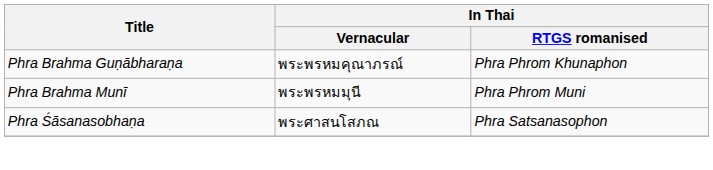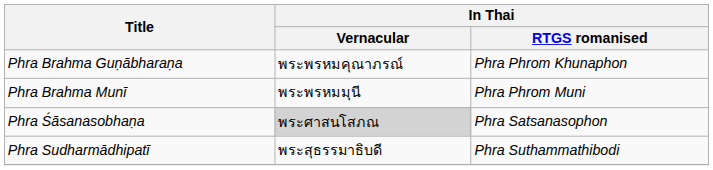 <table class="wikitable" width="50%">
 <tr>
 <th rowspan="2">Title</th>
 <th colspan="2">In Thai</th>
 </tr>
 <tr>
 <th>Vernacular</th>
 <th><a href='#'>RTGS</a> romanised</th>
 </tr>
 <tr>
 <td><em>Phra Brahma Guṇābharaṇa</em></td>
 <td>พระพรหมคุณาภรณ์</td>
 <td><em>Phra Phrom Khunaphon</em></td>
 </tr>
 <tr>
 <td><em>Phra Brahma Munī</em></td>
 <td>พระพรหมมุนี</td>
 <td><em>Phra Phrom Muni</em></td>
 </tr>
 <tr>
 <td><em>Phra Śāsanasobhaṇa</em></td>
-<td>พระศาสนโสภณ</td>
+<td style="background: lightgrey;">พระศาสนโสภณ</td>
 <td><em>Phra Satsanasophon</em></td>
+</tr>
+<tr>
+<td><em>Phra Sudharmādhipatī</em></td>
+<td>พระสุธรรมาธิบดี</td>
+<td><em>Phra Suthammathibodi</em></td>
 </tr>
 <tr>
 </tr>
 </table>
